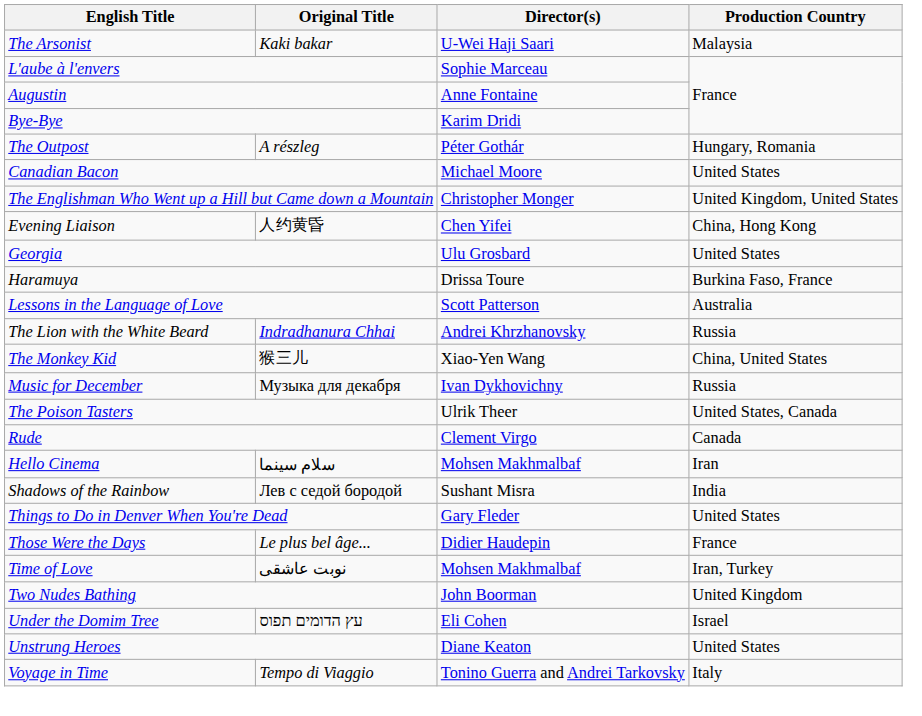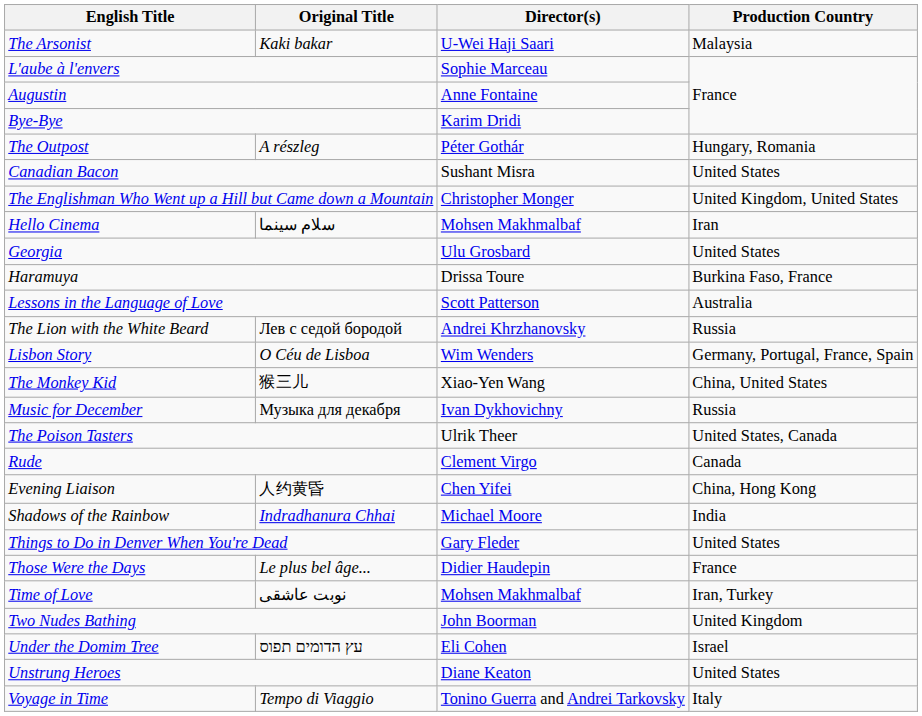 <table class="wikitable">
 <tr>
 <th>English Title</th>
 <th>Original Title</th>
 <th>Director(s)</th>
 <th>Production Country</th>
 </tr>
 <tr>
 <td><em><a href='#'>The Arsonist</a></em></td>
 <td><em>Kaki bakar</em></td>
 <td><a href='#'>U-Wei Haji Saari</a></td>
 <td>Malaysia</td>
 </tr>
 <tr>
 <td colspan="2"><em><a href='#'>L'aube à l'envers</a></em></td>
 <td><a href='#'>Sophie Marceau</a></td>
 <td rowspan="3">France</td>
 </tr>
 <tr>
 <td colspan="2"><em><a href='#'>Augustin</a></em></td>
 <td><a href='#'>Anne Fontaine</a></td>
 </tr>
 <tr>
 <td colspan="2"><em><a href='#'>Bye-Bye</a></em></td>
 <td><a href='#'>Karim Dridi</a></td>
 </tr>
 <tr>
 <td><a href='#'><em>The Outpost</em></a></td>
 <td><em>A részleg</em></td>
 <td><a href='#'>Péter Gothár</a></td>
 <td>Hungary, Romania</td>
 </tr>
 <tr>
 <td colspan="2"><em><a href='#'>Canadian Bacon</a></em></td>
-<td><a href='#'>Michael Moore</a></td>
+<td>Sushant Misra</td>
 <td>United States</td>
 </tr>
 <tr>
 <td colspan="2"><em><a href='#'>The Englishman Who Went up a Hill but Came down a Mountain</a></em></td>
 <td><a href='#'>Christopher Monger</a></td>
 <td>United Kingdom, United States</td>
 </tr>
 <tr>
-<td><em>Evening Liaison</em></td>
-<td>人约黄昏</td>
-<td><a href='#'>Chen Yifei</a></td>
-<td>China, Hong Kong</td>
+<td><em><a href='#'>Hello Cinema</a></em></td>
+<td>سلام سینما</td>
+<td><a href='#'>Mohsen Makhmalbaf</a></td>
+<td>Iran</td>
 </tr>
 <tr>
 <td colspan="2"><em><a href='#'>Georgia</a></em></td>
 <td><a href='#'>Ulu Grosbard</a></td>
 <td>United States</td>
 </tr>
 <tr>
 <td colspan="2"><em>Haramuya</em></td>
 <td>Drissa Toure</td>
 <td>Burkina Faso, France</td>
 </tr>
 <tr>
 <td colspan="2"><em><a href='#'>Lessons in the Language of Love</a></em></td>
 <td><a href='#'>Scott Patterson</a></td>
 <td>Australia</td>
 </tr>
 <tr>
 <td><em>The Lion with the White Beard</em></td>
-<td><em><a href='#'>Indradhanura Chhai</a></em></td>
+<td>Лев с седой бородой</td>
 <td><a href='#'>Andrei Khrzhanovsky</a></td>
 <td>Russia</td>
+</tr>
+<tr>
+<td><em><a href='#'>Lisbon Story</a></em></td>
+<td><em>O Céu de Lisboa</em></td>
+<td><a href='#'>Wim Wenders</a></td>
+<td>Germany, Portugal, France, Spain</td>
 </tr>
 <tr>
 <td><em><a href='#'>The Monkey Kid</a></em></td>
 <td>猴三儿</td>
 <td>Xiao-Yen Wang</td>
 <td>China, United States</td>
 </tr>
 <tr>
 <td><em><a href='#'>Music for December</a></em></td>
 <td>Музыка для декабря</td>
 <td><a href='#'>Ivan Dykhovichny</a></td>
 <td>Russia</td>
 </tr>
 <tr>
 <td colspan="2"><em><a href='#'>The Poison Tasters</a></em></td>
 <td>Ulrik Theer</td>
 <td>United States, Canada</td>
 </tr>
 <tr>
 <td colspan="2"><em><a href='#'>Rude</a></em></td>
 <td><a href='#'>Clement Virgo</a></td>
 <td>Canada</td>
 </tr>
 <tr>
-<td><em><a href='#'>Hello Cinema</a></em></td>
-<td>سلام سینما</td>
-<td><a href='#'>Mohsen Makhmalbaf</a></td>
-<td>Iran</td>
+<td><em>Evening Liaison</em></td>
+<td>人约黄昏</td>
+<td><a href='#'>Chen Yifei</a></td>
+<td>China, Hong Kong</td>
 </tr>
 <tr>
 <td><em>Shadows of the Rainbow</em></td>
-<td>Лев с седой бородой</td>
-<td>Sushant Misra</td>
+<td><em><a href='#'>Indradhanura Chhai</a></em></td>
+<td><a href='#'>Michael Moore</a></td>
 <td>India</td>
 </tr>
 <tr>
 <td colspan="2"><em><a href='#'>Things to Do in Denver When You're Dead</a></em></td>
 <td><a href='#'>Gary Fleder</a></td>
 <td>United States</td>
 </tr>
 <tr>
 <td><em><a href='#'>Those Were the Days</a></em></td>
 <td><em>Le plus bel âge...</em></td>
 <td><a href='#'>Didier Haudepin</a></td>
 <td>France</td>
 </tr>
 <tr>
 <td><em><a href='#'>Time of Love</a></em></td>
 <td>نوبت عاشقی</td>
 <td><a href='#'>Mohsen Makhmalbaf</a></td>
 <td>Iran, Turkey</td>
 </tr>
 <tr>
 <td colspan="2"><em><a href='#'>Two Nudes Bathing</a></em></td>
 <td><a href='#'>John Boorman</a></td>
 <td>United Kingdom</td>
 </tr>
 <tr>
 <td><em><a href='#'>Under the Domim Tree</a></em></td>
 <td>עץ הדומים תפוס</td>
 <td><a href='#'>Eli Cohen</a></td>
 <td>Israel</td>
 </tr>
 <tr>
 <td colspan="2"><em><a href='#'>Unstrung Heroes</a></em></td>
 <td><a href='#'>Diane Keaton</a></td>
 <td>United States</td>
 </tr>
 <tr>
 <td><em><a href='#'>Voyage in Time</a></em></td>
 <td><em>Tempo di Viaggio</em></td>
 <td><a href='#'>Tonino Guerra</a> and <a href='#'>Andrei Tarkovsky</a></td>
 <td>Italy</td>
 </tr>
 </table>
